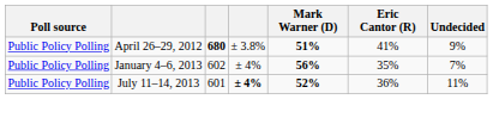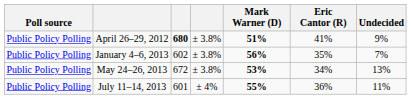 <table class="wikitable" style="text-align:center">
 <tr valign= bottom>
 <th>Poll source</th>
 <th></th>
 <th></th>
 <th></th>
 <th style="width:100px;">Mark<br>Warner (D)</th>
 <th style="width:100px;">Eric<br>Cantor (R)</th>
 <th>Undecided</th>
 </tr>
 <tr>
 <td align=left><a href='#'>Public Policy Polling</a></td>
 <td>April 26–29, 2012</td>
 <td><strong>680</strong></td>
 <td>± 3.8%</td>
 <td><strong>51%</strong></td>
 <td>41%</td>
 <td>9%</td>
 </tr>
 <tr>
 <td align=left><a href='#'>Public Policy Polling</a></td>
 <td>January 4–6, 2013</td>
 <td>602</td>
-<td>± 4%</td>
+<td>± 3.8%</td>
 <td><strong>56%</strong></td>
 <td>35%</td>
 <td>7%</td>
 </tr>
 <tr>
 <td align=left><a href='#'>Public Policy Polling</a></td>
+<td>May 24–26, 2013</td>
+<td>672</td>
+<td>± 3.8%</td>
+<td><strong>53%</strong></td>
+<td>34%</td>
+<td>13%</td>
+</tr>
+<tr>
+<td align=left><a href='#'>Public Policy Polling</a></td>
 <td>July 11–14, 2013</td>
 <td>601</td>
-<td><strong>± 4%</strong></td>
-<td><strong>52%</strong></td>
+<td>± 4%</td>
+<td><strong>55%</strong></td>
 <td>36%</td>
 <td>11%</td>
 </tr>
 </table>
